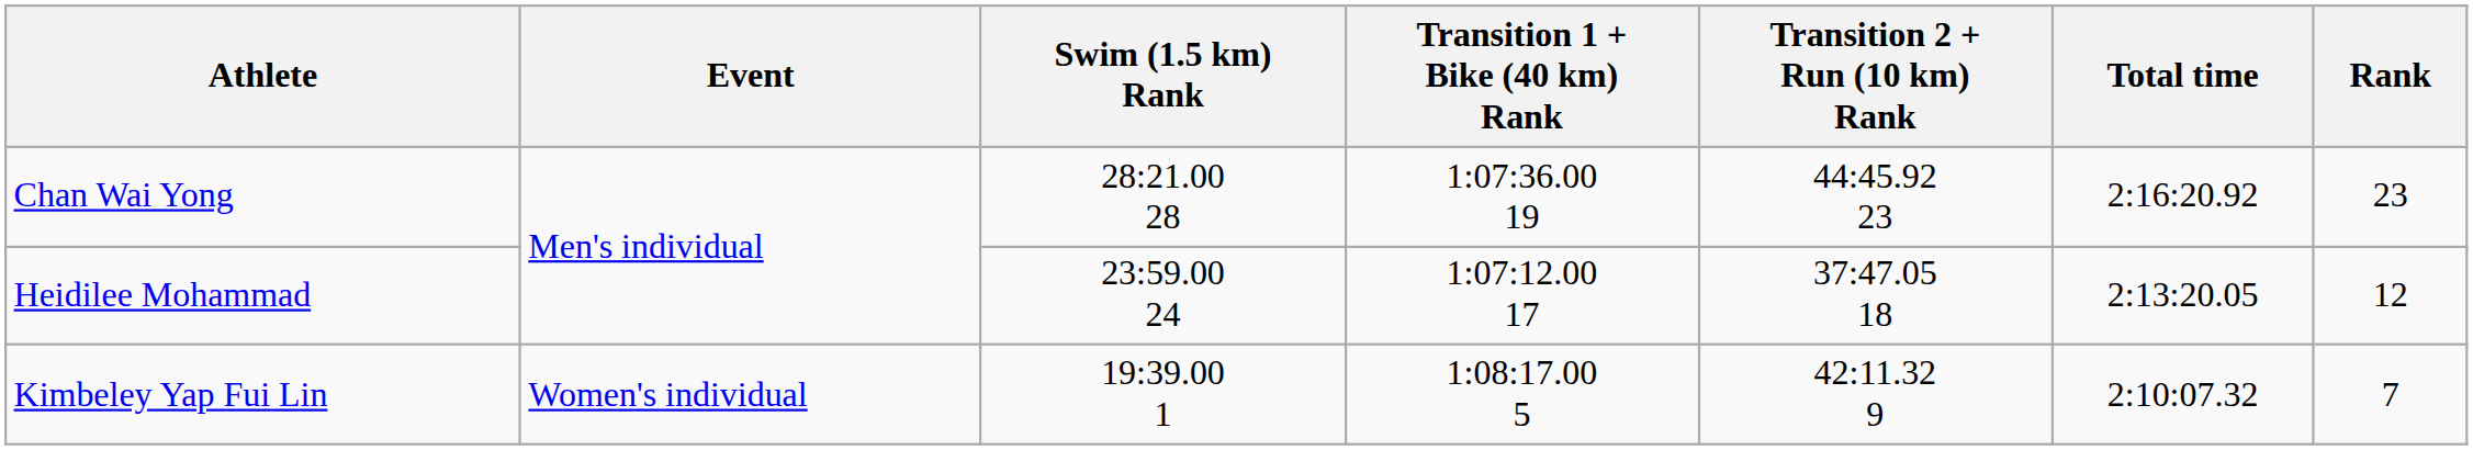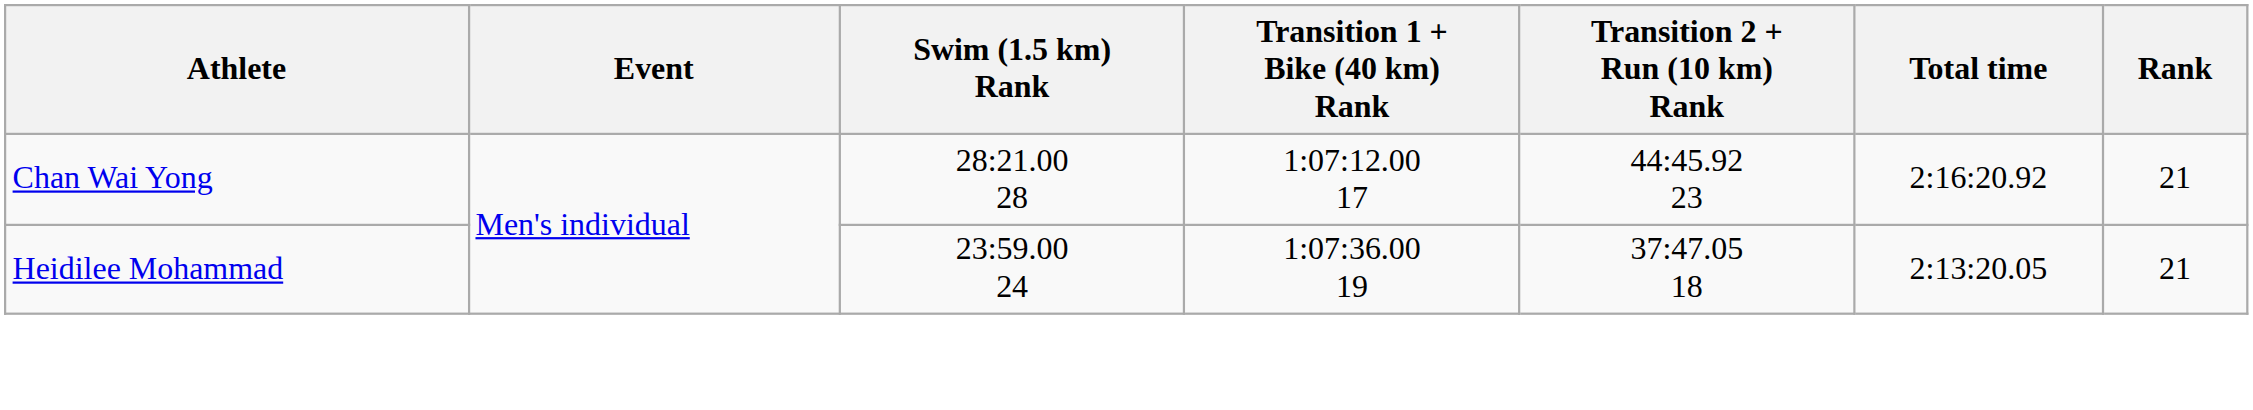 <table class=wikitable width="80%" style="font-size:90%; text-align:center">
 <tr>
 <th>Athlete</th>
 <th>Event</th>
 <th>Swim (1.5 km)<br>Rank</th>
 <th>Transition 1 +<br>Bike (40 km)<br>Rank</th>
 <th>Transition 2 +<br>Run (10 km)<br>Rank</th>
 <th>Total time</th>
 <th>Rank</th>
 </tr>
 <tr>
 <td align=left><a href='#'>Chan Wai Yong</a></td>
 <td align=left rowspan=2><a href='#'>Men's individual</a></td>
 <td>28:21.00<br>28</td>
-<td>1:07:36.00<br>19</td>
+<td>1:07:12.00<br>17</td>
 <td>44:45.92<br>23</td>
 <td>2:16:20.92</td>
-<td>23</td>
+<td>21</td>
 </tr>
 <tr>
 <td align=left><a href='#'>Heidilee Mohammad</a></td>
 <td>23:59.00<br>24</td>
-<td>1:07:12.00<br>17</td>
+<td>1:07:36.00<br>19</td>
 <td>37:47.05<br>18</td>
 <td>2:13:20.05</td>
-<td>12</td>
-</tr>
-<tr>
-<td align=left><a href='#'>Kimbeley Yap Fui Lin</a></td>
-<td align=left><a href='#'>Women's individual</a></td>
-<td>19:39.00<br>1</td>
-<td>1:08:17.00<br>5</td>
-<td>42:11.32<br>9</td>
-<td>2:10:07.32</td>
-<td>7</td>
+<td>21</td>
 </tr>
 </table>
